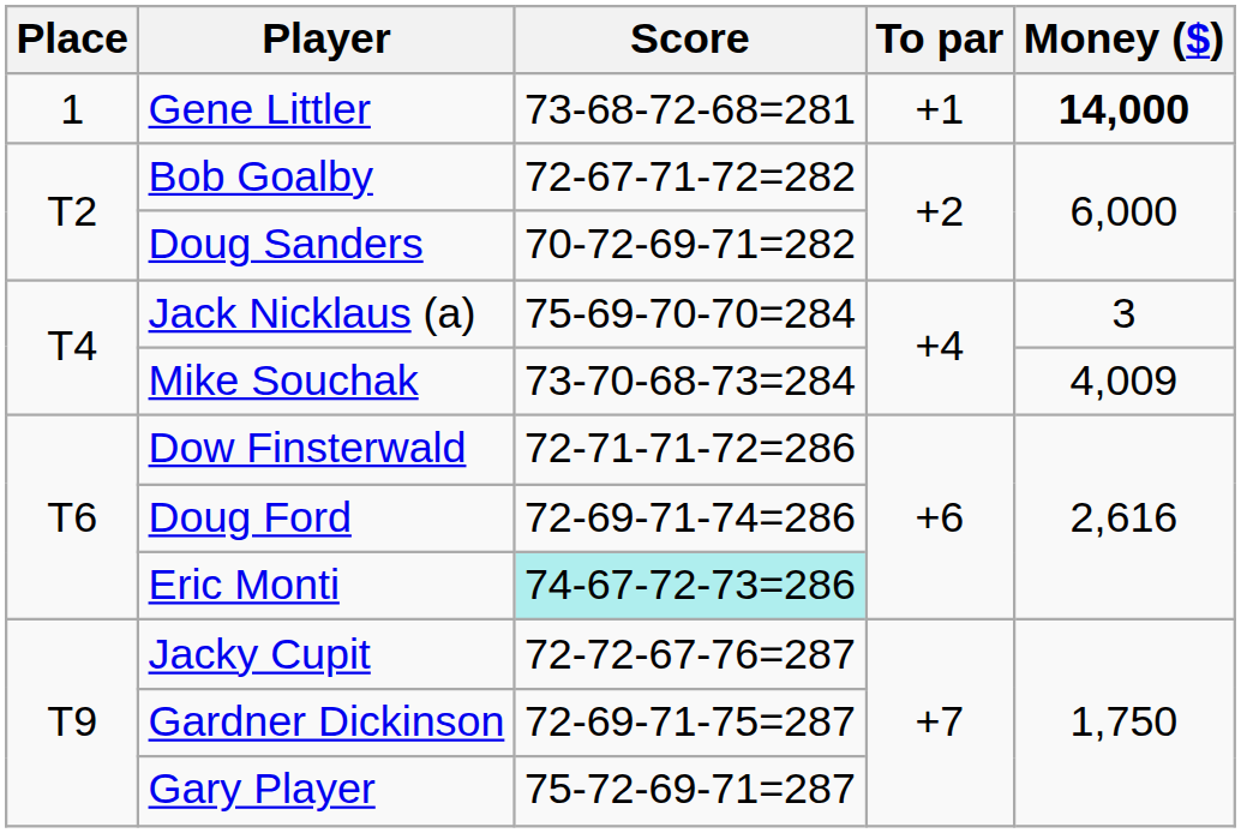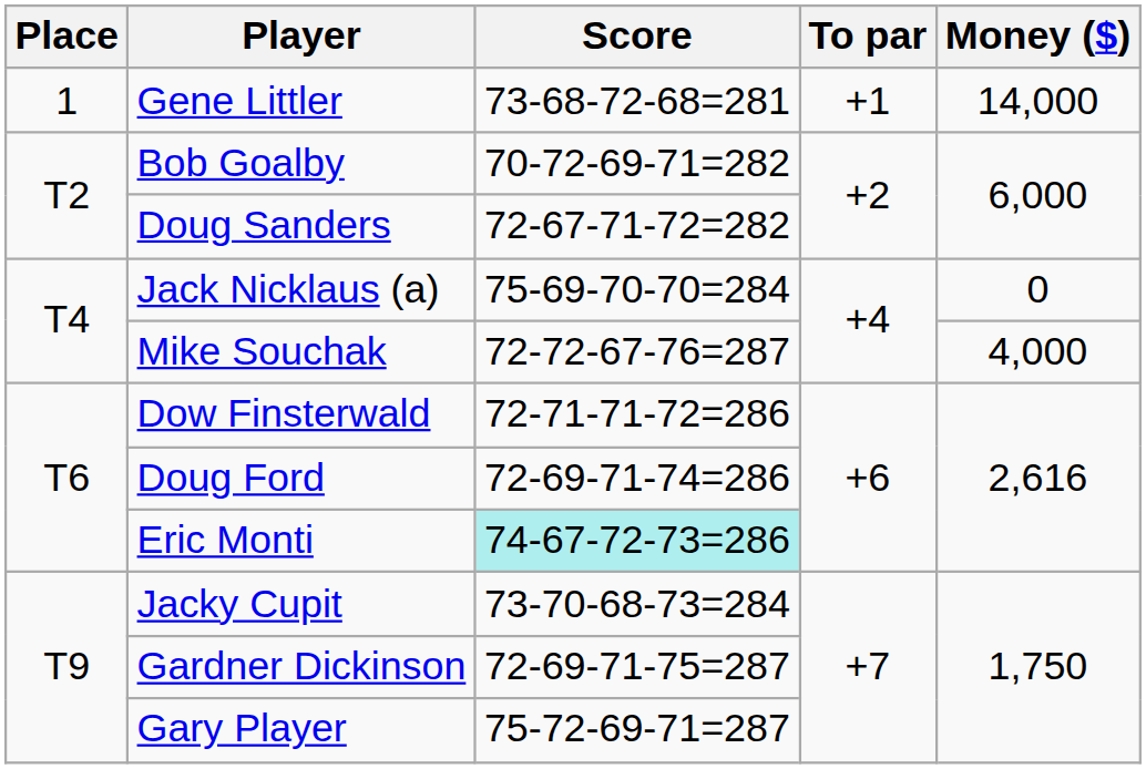 <table class=wikitable>
 <tr>
 <th>Place</th>
 <th>Player</th>
 <th>Score</th>
 <th>To par</th>
 <th>Money (<a href='#'>$</a>)</th>
 </tr>
 <tr>
 <td align=center>1</td>
 <td> <a href='#'>Gene Littler</a></td>
 <td>73-68-72-68=281</td>
 <td align=center>+1</td>
-<td align=center><strong>14,000</strong></td>
+<td align=center>14,000</td>
 </tr>
 <tr>
 <td rowspan=2 align=center>T2</td>
 <td> <a href='#'>Bob Goalby</a></td>
-<td>72-67-71-72=282</td>
+<td>70-72-69-71=282</td>
 <td rowspan=2 align=center>+2</td>
 <td rowspan=2 align=center>6,000</td>
 </tr>
 <tr>
 <td> <a href='#'>Doug Sanders</a></td>
-<td>70-72-69-71=282</td>
+<td>72-67-71-72=282</td>
 </tr>
 <tr>
 <td rowspan=2 align=center>T4</td>
 <td> <a href='#'>Jack Nicklaus</a> (a)</td>
 <td>75-69-70-70=284</td>
 <td rowspan=2 align=center>+4</td>
-<td align=center>3</td>
+<td align=center>0</td>
 </tr>
 <tr>
 <td> <a href='#'>Mike Souchak</a></td>
-<td>73-70-68-73=284</td>
-<td align=center>4,009</td>
+<td>72-72-67-76=287</td>
+<td align=center>4,000</td>
 </tr>
 <tr>
 <td rowspan=3 align=center>T6</td>
 <td> <a href='#'>Dow Finsterwald</a></td>
 <td>72-71-71-72=286</td>
 <td rowspan=3 align=center>+6</td>
 <td rowspan=3 align=center>2,616</td>
 </tr>
 <tr>
 <td> <a href='#'>Doug Ford</a></td>
 <td>72-69-71-74=286</td>
 </tr>
 <tr>
 <td> <a href='#'>Eric Monti</a></td>
 <td style="background: paleturquoise;">74-67-72-73=286</td>
 </tr>
 <tr>
 <td rowspan=3 align=center>T9</td>
 <td> <a href='#'>Jacky Cupit</a></td>
-<td>72-72-67-76=287</td>
+<td>73-70-68-73=284</td>
 <td rowspan=3 align=center>+7</td>
 <td rowspan=3 align=center>1,750</td>
 </tr>
 <tr>
 <td> <a href='#'>Gardner Dickinson</a></td>
 <td>72-69-71-75=287</td>
 </tr>
 <tr>
 <td> <a href='#'>Gary Player</a></td>
 <td>75-72-69-71=287</td>
 </tr>
 </table>
